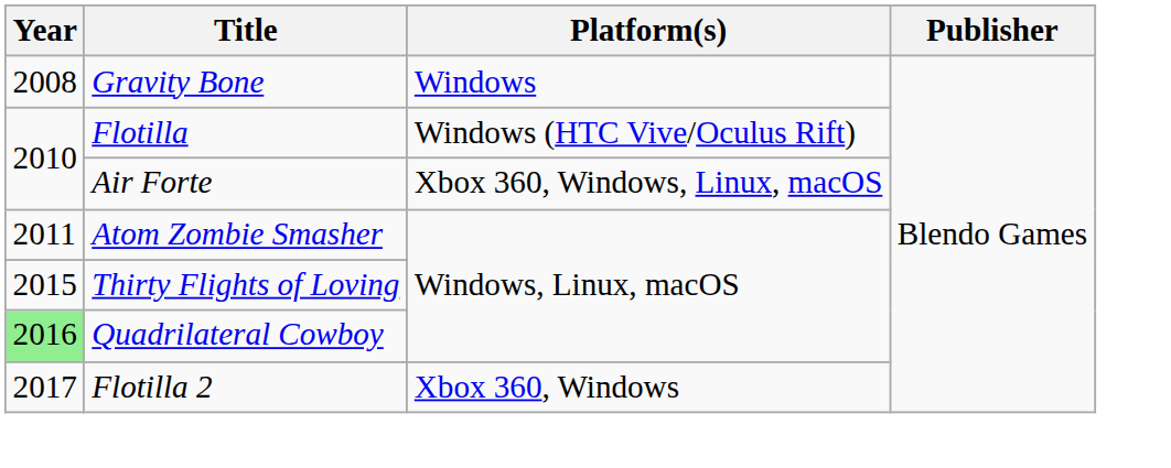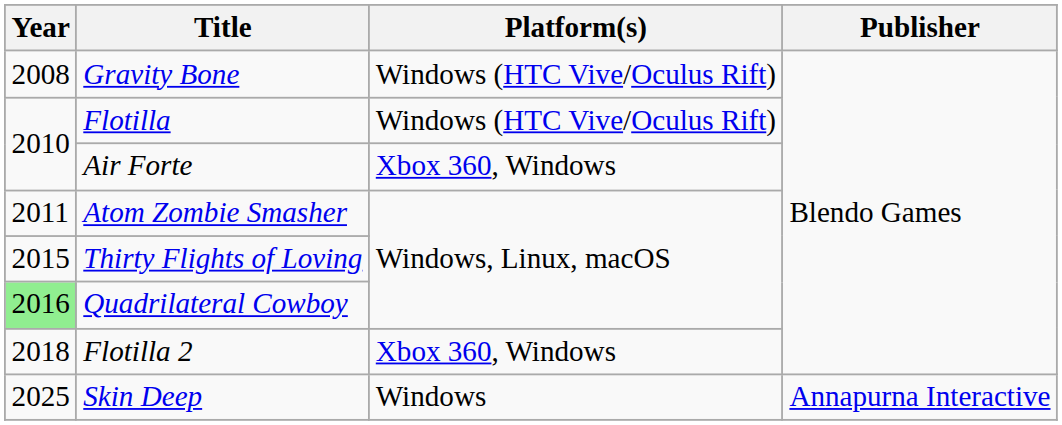 <table class="wikitable">
 <tr>
 <th>Year</th>
 <th>Title</th>
 <th>Platform(s)</th>
 <th>Publisher</th>
 </tr>
 <tr>
 <td>2008</td>
 <td><em><a href='#'>Gravity Bone</a></em></td>
-<td><a href='#'>Windows</a></td>
+<td>Windows (<a href='#'>HTC Vive</a>/<a href='#'>Oculus Rift</a>)</td>
 <td rowspan="7">Blendo Games</td>
 </tr>
 <tr>
 <td rowspan="2">2010</td>
 <td><em><a href='#'>Flotilla</a></em></td>
 <td>Windows (<a href='#'>HTC Vive</a>/<a href='#'>Oculus Rift</a>)</td>
 </tr>
 <tr>
 <td><em>Air Forte</em></td>
-<td>Xbox 360, Windows, <a href='#'>Linux</a>, <a href='#'>macOS</a></td>
+<td><a href='#'>Xbox 360</a>, Windows</td>
 </tr>
 <tr>
 <td>2011</td>
 <td><em><a href='#'>Atom Zombie Smasher</a></em></td>
 <td rowspan="3">Windows, Linux, macOS</td>
 </tr>
 <tr>
 <td>2015</td>
 <td><em><a href='#'>Thirty Flights of Loving</a></em></td>
 </tr>
 <tr>
 <td style="background: lightgreen;">2016</td>
 <td><em><a href='#'>Quadrilateral Cowboy</a></em></td>
 </tr>
 <tr>
-<td>2017</td>
+<td>2018</td>
 <td><em>Flotilla 2</em></td>
 <td><a href='#'>Xbox 360</a>, Windows</td>
 </tr>
+<tr>
+<td>2025</td>
+<td><em><a href='#'>Skin Deep</a></em></td>
+<td>Windows</td>
+<td><a href='#'>Annapurna Interactive</a></td>
+</tr>
 </table>
